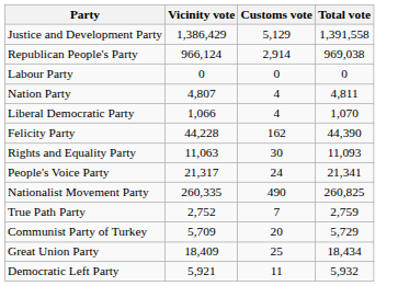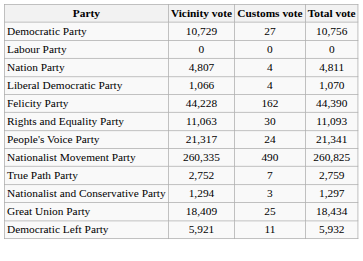 <table class="wikitable sortable">
 <tr>
 <th style="text-align:center;">Party</th>
 <th style="text-align:center;">Vicinity vote</th>
 <th style="text-align:center;">Customs vote</th>
 <th style="text-align:center;">Total vote</th>
 </tr>
 <tr>
-<td>Justice and Development Party</td>
-<td style="text-align:center;">1,386,429</td>
-<td style="text-align:center;">5,129</td>
-<td style="text-align:center;">1,391,558</td>
-</tr>
-<tr>
-<td>Republican People's Party</td>
-<td style="text-align:center;">966,124</td>
-<td style="text-align:center;">2,914</td>
-<td style="text-align:center;">969,038</td>
+<td>Democratic Party</td>
+<td style="text-align:center;">10,729</td>
+<td style="text-align:center;">27</td>
+<td style="text-align:center;">10,756</td>
 </tr>
 <tr>
 <td>Labour Party</td>
 <td style="text-align:center;">0</td>
 <td style="text-align:center;">0</td>
 <td style="text-align:center;">0</td>
 </tr>
 <tr>
 <td>Nation Party</td>
 <td style="text-align:center;">4,807</td>
 <td style="text-align:center;">4</td>
 <td style="text-align:center;">4,811</td>
 </tr>
 <tr>
 <td>Liberal Democratic Party</td>
 <td style="text-align:center;">1,066</td>
 <td style="text-align:center;">4</td>
 <td style="text-align:center;">1,070</td>
 </tr>
 <tr>
 <td>Felicity Party</td>
 <td style="text-align:center;">44,228</td>
 <td style="text-align:center;">162</td>
 <td style="text-align:center;">44,390</td>
 </tr>
 <tr>
 <td>Rights and Equality Party</td>
 <td style="text-align:center;">11,063</td>
 <td style="text-align:center;">30</td>
 <td style="text-align:center;">11,093</td>
 </tr>
 <tr>
 <td>People's Voice Party</td>
 <td style="text-align:center;">21,317</td>
 <td style="text-align:center;">24</td>
 <td style="text-align:center;">21,341</td>
 </tr>
 <tr>
 <td>Nationalist Movement Party</td>
 <td style="text-align:center;">260,335</td>
 <td style="text-align:center;">490</td>
 <td style="text-align:center;">260,825</td>
 </tr>
 <tr>
 <td>True Path Party</td>
 <td style="text-align:center;">2,752</td>
 <td style="text-align:center;">7</td>
 <td style="text-align:center;">2,759</td>
 </tr>
 <tr>
-<td>Communist Party of Turkey</td>
-<td style="text-align:center;">5,709</td>
-<td style="text-align:center;">20</td>
-<td style="text-align:center;">5,729</td>
+<td>Nationalist and Conservative Party</td>
+<td style="text-align:center;">1,294</td>
+<td style="text-align:center;">3</td>
+<td style="text-align:center;">1,297</td>
 </tr>
 <tr>
 <td>Great Union Party</td>
 <td style="text-align:center;">18,409</td>
 <td style="text-align:center;">25</td>
 <td style="text-align:center;">18,434</td>
 </tr>
 <tr>
 <td>Democratic Left Party</td>
 <td style="text-align:center;">5,921</td>
 <td style="text-align:center;">11</td>
 <td style="text-align:center;">5,932</td>
 </tr>
 </table>
